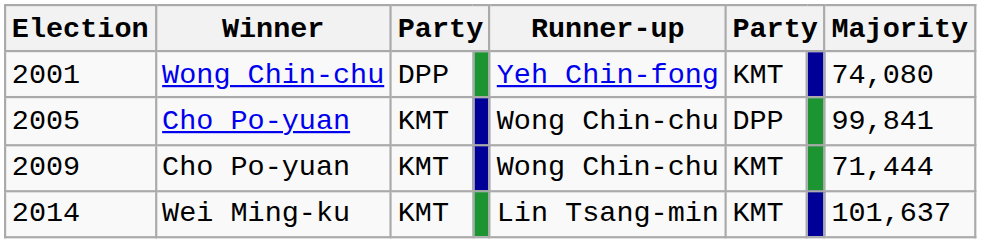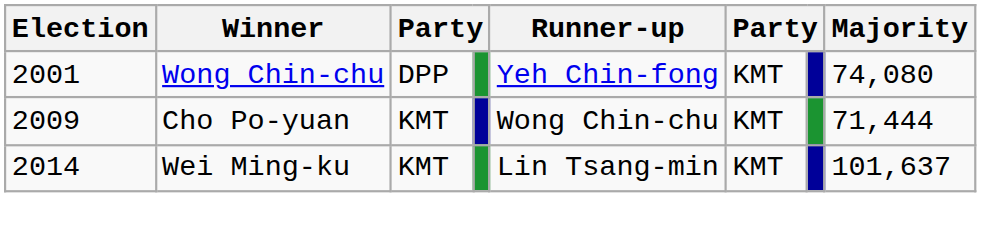 <table class="wikitable">
 <tr>
 <th>Election</th>
 <th>Winner</th>
 <th colspan="2">Party</th>
 <th>Runner-up</th>
 <th colspan="2">Party</th>
 <th>Majority</th>
 </tr>
 <tr>
 <td>2001</td>
 <td><a href='#'>Wong Chin-chu</a></td>
 <td>DPP</td>
 <td style="background:#1B9431"></td>
 <td><a href='#'>Yeh Chin-fong</a></td>
 <td>KMT</td>
 <td style="background:#000099"></td>
 <td>74,080</td>
-</tr>
-<tr>
-<td>2005</td>
-<td><a href='#'>Cho Po-yuan</a></td>
-<td>KMT</td>
-<td style="background:#000099"></td>
-<td>Wong Chin-chu</td>
-<td>DPP</td>
-<td style="background:#1B9431"></td>
-<td>99,841</td>
 </tr>
 <tr>
 <td>2009</td>
 <td>Cho Po-yuan</td>
 <td>KMT</td>
 <td style="background:#000099"></td>
 <td>Wong Chin-chu</td>
 <td>KMT</td>
 <td style="background:#1B9431"></td>
 <td>71,444</td>
 </tr>
 <tr>
 <td>2014</td>
 <td>Wei Ming-ku</td>
 <td>KMT</td>
 <td style="background:#1B9431"></td>
 <td>Lin Tsang-min</td>
 <td>KMT</td>
 <td style="background:#000099"></td>
 <td>101,637</td>
 </tr>
 </table>
